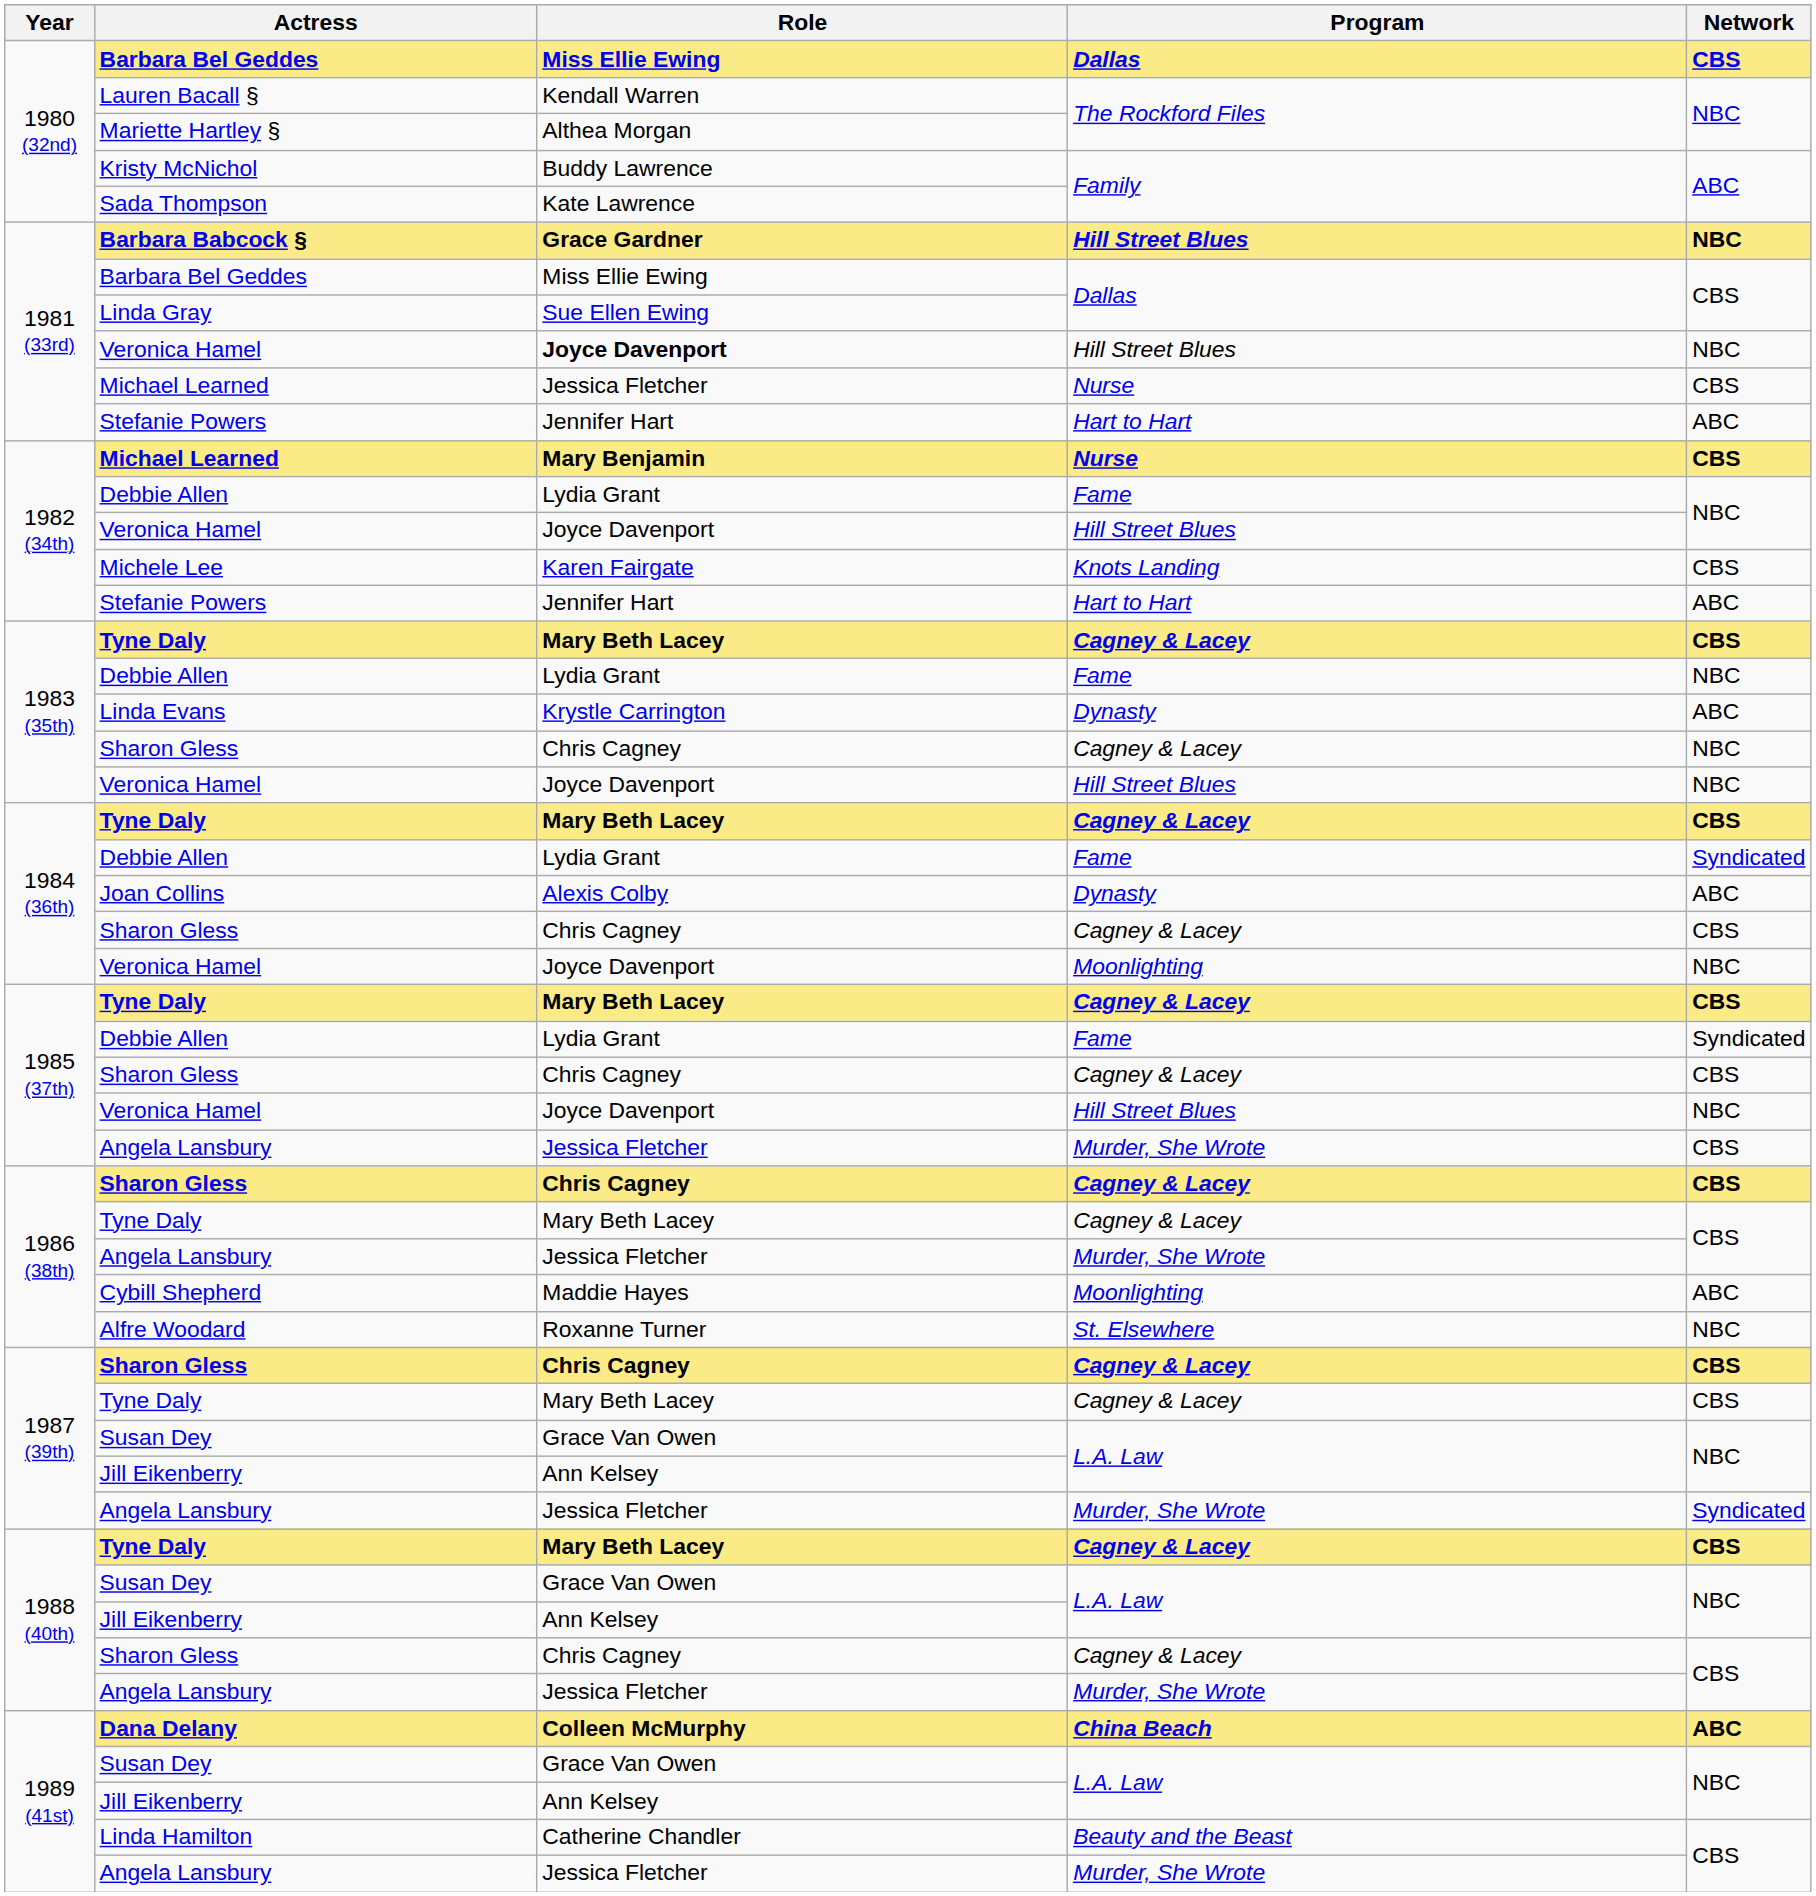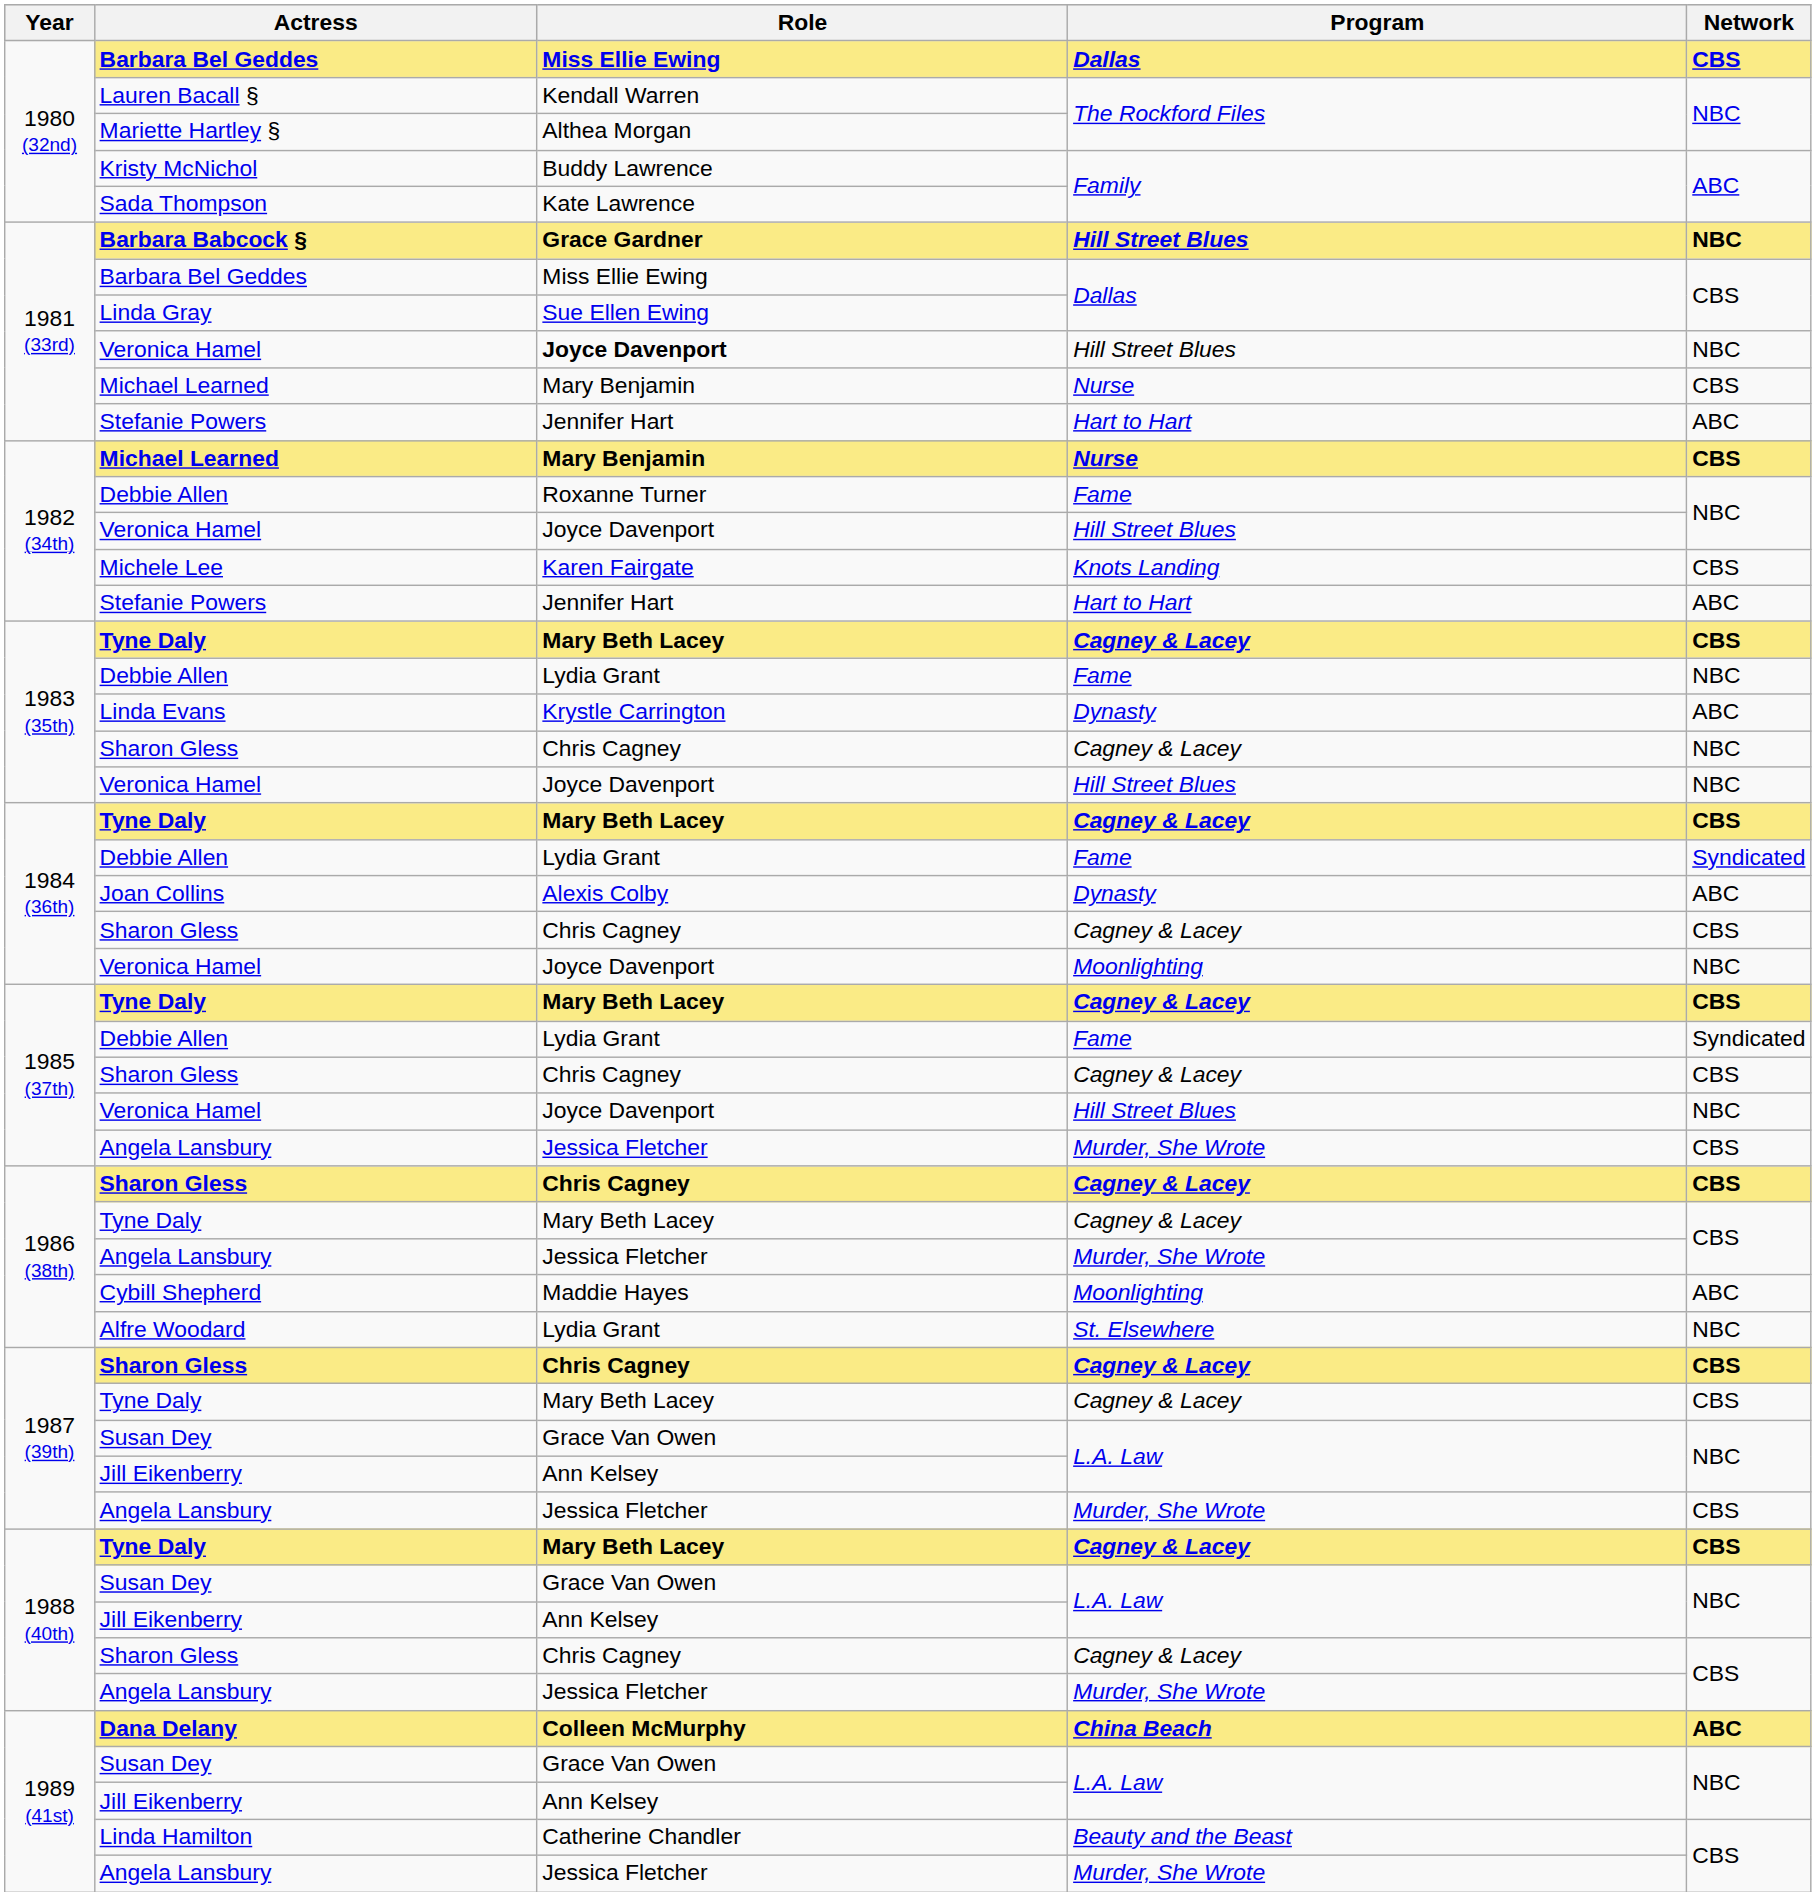 <table class="wikitable" style="width:100%; text-align: left;">
 <tr style="background:#bebebe;">
 <th style="width:5%;">Year</th>
 <th style="width:25%;">Actress</th>
 <th style="width:30%;">Role</th>
 <th style="width:35%;">Program</th>
 <th style="width:5%;">Network</th>
 </tr>
 <tr>
 <td rowspan="5" style="text-align:center">1980<br><small><a href='#'>(32nd)</a></small><br></td>
 <td style="background:#FAEB86"><strong><a href='#'>Barbara Bel Geddes</a></strong></td>
 <td style="background:#FAEB86"><strong><a href='#'>Miss Ellie Ewing</a></strong></td>
 <td style="background:#FAEB86"><strong><em><a href='#'>Dallas</a></em></strong></td>
 <td style="background:#FAEB86"><strong><a href='#'>CBS</a></strong></td>
 </tr>
 <tr>
 <td><a href='#'>Lauren Bacall</a> §</td>
 <td>Kendall Warren</td>
 <td rowspan="2"><em><a href='#'>The Rockford Files</a></em></td>
 <td rowspan="2"><a href='#'>NBC</a></td>
 </tr>
 <tr>
 <td><a href='#'>Mariette Hartley</a> §</td>
 <td>Althea Morgan</td>
 </tr>
 <tr>
 <td><a href='#'>Kristy McNichol</a></td>
 <td>Buddy Lawrence</td>
 <td rowspan="2"><em><a href='#'>Family</a></em></td>
 <td rowspan="2"><a href='#'>ABC</a></td>
 </tr>
 <tr>
 <td><a href='#'>Sada Thompson</a></td>
 <td>Kate Lawrence</td>
 </tr>
 <tr>
 <td rowspan="6" style="text-align:center">1981<br><small><a href='#'>(33rd)</a></small><br></td>
 <td style="background:#FAEB86"><strong><a href='#'>Barbara Babcock</a> §</strong></td>
 <td style="background:#FAEB86"><strong>Grace Gardner</strong></td>
 <td style="background:#FAEB86"><strong><em><a href='#'>Hill Street Blues</a></em></strong></td>
 <td style="background:#FAEB86"><strong>NBC</strong></td>
 </tr>
 <tr>
 <td><a href='#'>Barbara Bel Geddes</a></td>
 <td>Miss Ellie Ewing</td>
 <td rowspan="2"><em><a href='#'>Dallas</a></em></td>
 <td rowspan="2">CBS</td>
 </tr>
 <tr>
 <td><a href='#'>Linda Gray</a></td>
 <td><a href='#'>Sue Ellen Ewing</a></td>
 </tr>
 <tr>
 <td><a href='#'>Veronica Hamel</a></td>
 <td><strong>Joyce Davenport</strong></td>
 <td><em>Hill Street Blues</em></td>
 <td>NBC</td>
 </tr>
 <tr>
 <td><a href='#'>Michael Learned</a></td>
-<td>Jessica Fletcher</td>
+<td>Mary Benjamin</td>
 <td><em><a href='#'>Nurse</a></em></td>
 <td>CBS</td>
 </tr>
 <tr>
 <td><a href='#'>Stefanie Powers</a></td>
 <td>Jennifer Hart</td>
 <td><em><a href='#'>Hart to Hart</a></em></td>
 <td>ABC</td>
 </tr>
 <tr>
 <td rowspan="5" style="text-align:center">1982<br><small><a href='#'>(34th)</a></small><br></td>
 <td style="background:#FAEB86"><strong><a href='#'>Michael Learned</a></strong></td>
 <td style="background:#FAEB86"><strong>Mary Benjamin</strong></td>
 <td style="background:#FAEB86"><a href='#'><strong><em>Nurse</em></strong></a></td>
 <td style="background:#FAEB86"><strong>CBS</strong></td>
 </tr>
 <tr>
 <td><a href='#'>Debbie Allen</a></td>
-<td>Lydia Grant</td>
+<td>Roxanne Turner</td>
 <td><em><a href='#'>Fame</a></em></td>
 <td rowspan="2">NBC</td>
 </tr>
 <tr>
 <td><a href='#'>Veronica Hamel</a></td>
 <td>Joyce Davenport</td>
 <td><em><a href='#'>Hill Street Blues</a></em></td>
 </tr>
 <tr>
 <td><a href='#'>Michele Lee</a></td>
 <td><a href='#'>Karen Fairgate</a></td>
 <td><em><a href='#'>Knots Landing</a></em></td>
 <td>CBS</td>
 </tr>
 <tr>
 <td><a href='#'>Stefanie Powers</a></td>
 <td>Jennifer Hart</td>
 <td><em><a href='#'>Hart to Hart</a></em></td>
 <td>ABC</td>
 </tr>
 <tr>
 <td rowspan="5" style="text-align:center">1983<br><small><a href='#'>(35th)</a></small><br></td>
 <td style="background:#FAEB86"><strong><a href='#'>Tyne Daly</a></strong></td>
 <td style="background:#FAEB86"><strong>Mary Beth Lacey</strong></td>
 <td style="background:#FAEB86"><strong><em><a href='#'>Cagney & Lacey</a></em></strong></td>
 <td style="background:#FAEB86"><strong>CBS</strong></td>
 </tr>
 <tr>
 <td><a href='#'>Debbie Allen</a></td>
 <td>Lydia Grant</td>
 <td><a href='#'><em>Fame</em></a></td>
 <td>NBC</td>
 </tr>
 <tr>
 <td><a href='#'>Linda Evans</a></td>
 <td><a href='#'>Krystle Carrington</a></td>
 <td><em><a href='#'>Dynasty</a></em></td>
 <td>ABC</td>
 </tr>
 <tr>
 <td><a href='#'>Sharon Gless</a></td>
 <td>Chris Cagney</td>
 <td><em>Cagney & Lacey</em></td>
 <td>NBC</td>
 </tr>
 <tr>
 <td><a href='#'>Veronica Hamel</a></td>
 <td>Joyce Davenport</td>
 <td><em><a href='#'>Hill Street Blues</a></em></td>
 <td>NBC</td>
 </tr>
 <tr>
 <td rowspan="5" style="text-align:center">1984<br><small><a href='#'>(36th)</a></small><br></td>
 <td style="background:#FAEB86"><strong><a href='#'>Tyne Daly</a></strong></td>
 <td style="background:#FAEB86"><strong>Mary Beth Lacey</strong></td>
 <td style="background:#FAEB86"><strong><em><a href='#'>Cagney & Lacey</a></em></strong></td>
 <td style="background:#FAEB86"><strong>CBS</strong></td>
 </tr>
 <tr>
 <td><a href='#'>Debbie Allen</a></td>
 <td>Lydia Grant</td>
 <td><a href='#'><em>Fame</em></a></td>
 <td><a href='#'>Syndicated</a></td>
 </tr>
 <tr>
 <td><a href='#'>Joan Collins</a></td>
 <td><a href='#'>Alexis Colby</a></td>
 <td><a href='#'><em>Dynasty</em></a></td>
 <td>ABC</td>
 </tr>
 <tr>
 <td><a href='#'>Sharon Gless</a></td>
 <td>Chris Cagney</td>
 <td><em>Cagney & Lacey</em></td>
 <td>CBS</td>
 </tr>
 <tr>
 <td><a href='#'>Veronica Hamel</a></td>
 <td>Joyce Davenport</td>
 <td><em><a href='#'>Moonlighting</a></em></td>
 <td>NBC</td>
 </tr>
 <tr>
 <td rowspan="5" style="text-align:center">1985<br><small><a href='#'>(37th)</a></small><br></td>
 <td style="background:#FAEB86"><strong><a href='#'>Tyne Daly</a></strong></td>
 <td style="background:#FAEB86"><strong>Mary Beth Lacey</strong></td>
 <td style="background:#FAEB86"><strong><em><a href='#'>Cagney & Lacey</a></em></strong></td>
 <td style="background:#FAEB86"><strong>CBS</strong></td>
 </tr>
 <tr>
 <td><a href='#'>Debbie Allen</a></td>
 <td>Lydia Grant</td>
 <td><a href='#'><em>Fame</em></a></td>
 <td>Syndicated</td>
 </tr>
 <tr>
 <td><a href='#'>Sharon Gless</a></td>
 <td>Chris Cagney</td>
 <td><em>Cagney & Lacey</em></td>
 <td>CBS</td>
 </tr>
 <tr>
 <td><a href='#'>Veronica Hamel</a></td>
 <td>Joyce Davenport</td>
 <td><em><a href='#'>Hill Street Blues</a></em></td>
 <td>NBC</td>
 </tr>
 <tr>
 <td><a href='#'>Angela Lansbury</a></td>
 <td><a href='#'>Jessica Fletcher</a></td>
 <td><em><a href='#'>Murder, She Wrote</a></em></td>
 <td>CBS</td>
 </tr>
 <tr>
 <td rowspan="5" style="text-align:center">1986<br><small><a href='#'>(38th)</a></small><br></td>
 <td style="background:#FAEB86"><strong><a href='#'>Sharon Gless</a></strong></td>
 <td style="background:#FAEB86"><strong>Chris Cagney</strong></td>
 <td style="background:#FAEB86"><strong><em><a href='#'>Cagney & Lacey</a></em></strong></td>
 <td style="background:#FAEB86"><strong>CBS</strong></td>
 </tr>
 <tr>
 <td><a href='#'>Tyne Daly</a></td>
 <td>Mary Beth Lacey</td>
 <td><em>Cagney & Lacey</em></td>
 <td rowspan="2">CBS</td>
 </tr>
 <tr>
 <td><a href='#'>Angela Lansbury</a></td>
 <td>Jessica Fletcher</td>
 <td><em><a href='#'>Murder, She Wrote</a></em></td>
 </tr>
 <tr>
 <td><a href='#'>Cybill Shepherd</a></td>
 <td>Maddie Hayes</td>
 <td><em><a href='#'>Moonlighting</a></em></td>
 <td>ABC</td>
 </tr>
 <tr>
 <td><a href='#'>Alfre Woodard</a></td>
-<td>Roxanne Turner</td>
+<td>Lydia Grant</td>
 <td><em><a href='#'>St. Elsewhere</a></em></td>
 <td>NBC</td>
 </tr>
 <tr>
 <td rowspan="5" style="text-align:center">1987<br><small><a href='#'>(39th)</a></small><br></td>
 <td style="background:#FAEB86"><strong><a href='#'>Sharon Gless</a></strong></td>
 <td style="background:#FAEB86"><strong>Chris Cagney</strong></td>
 <td style="background:#FAEB86"><strong><em><a href='#'>Cagney & Lacey</a></em></strong></td>
 <td style="background:#FAEB86"><strong>CBS</strong></td>
 </tr>
 <tr>
 <td><a href='#'>Tyne Daly</a></td>
 <td>Mary Beth Lacey</td>
 <td><em>Cagney & Lacey</em></td>
 <td>CBS</td>
 </tr>
 <tr>
 <td><a href='#'>Susan Dey</a></td>
 <td>Grace Van Owen</td>
 <td rowspan="2"><em><a href='#'>L.A. Law</a></em></td>
 <td rowspan="2">NBC</td>
 </tr>
 <tr>
 <td><a href='#'>Jill Eikenberry</a></td>
 <td>Ann Kelsey</td>
 </tr>
 <tr>
 <td><a href='#'>Angela Lansbury</a></td>
 <td>Jessica Fletcher</td>
 <td><em><a href='#'>Murder, She Wrote</a></em></td>
-<td><a href='#'>Syndicated</a></td>
+<td>CBS</td>
 </tr>
 <tr>
 <td rowspan="5" style="text-align:center">1988<br><small><a href='#'>(40th)</a></small><br></td>
 <td style="background:#FAEB86"><strong><a href='#'>Tyne Daly</a></strong></td>
 <td style="background:#FAEB86"><strong>Mary Beth Lacey</strong></td>
 <td style="background:#FAEB86"><strong><em><a href='#'>Cagney & Lacey</a></em></strong></td>
 <td style="background:#FAEB86"><strong>CBS</strong></td>
 </tr>
 <tr>
 <td><a href='#'>Susan Dey</a></td>
 <td>Grace Van Owen</td>
 <td rowspan="2"><em><a href='#'>L.A. Law</a></em></td>
 <td rowspan="2">NBC</td>
 </tr>
 <tr>
 <td><a href='#'>Jill Eikenberry</a></td>
 <td>Ann Kelsey</td>
 </tr>
 <tr>
 <td><a href='#'>Sharon Gless</a></td>
 <td>Chris Cagney</td>
 <td><em>Cagney & Lacey</em></td>
 <td rowspan="2">CBS</td>
 </tr>
 <tr>
 <td><a href='#'>Angela Lansbury</a></td>
 <td>Jessica Fletcher</td>
 <td><em><a href='#'>Murder, She Wrote</a></em></td>
 </tr>
 <tr>
 <td rowspan="5" style="text-align:center">1989<br><small><a href='#'>(41st)</a></small><br></td>
 <td style="background:#FAEB86"><strong><a href='#'>Dana Delany</a></strong></td>
 <td style="background:#FAEB86"><strong>Colleen McMurphy</strong></td>
 <td style="background:#FAEB86"><strong><em><a href='#'>China Beach</a></em></strong></td>
 <td style="background:#FAEB86"><strong>ABC</strong></td>
 </tr>
 <tr>
 <td><a href='#'>Susan Dey</a></td>
 <td>Grace Van Owen</td>
 <td rowspan="2"><em><a href='#'>L.A. Law</a></em></td>
 <td rowspan="2">NBC</td>
 </tr>
 <tr>
 <td><a href='#'>Jill Eikenberry</a></td>
 <td>Ann Kelsey</td>
 </tr>
 <tr>
 <td><a href='#'>Linda Hamilton</a></td>
 <td>Catherine Chandler</td>
 <td><em><a href='#'>Beauty and the Beast</a></em></td>
 <td rowspan="2">CBS</td>
 </tr>
 <tr>
 <td><a href='#'>Angela Lansbury</a></td>
 <td>Jessica Fletcher</td>
 <td><em><a href='#'>Murder, She Wrote</a></em></td>
 </tr>
 </table>
